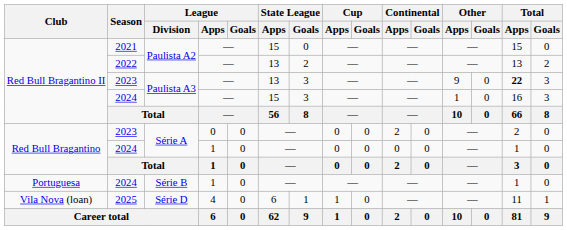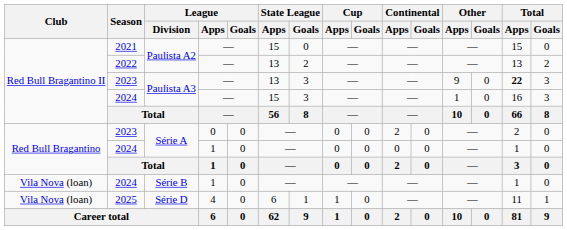 <table class="wikitable" style="text-align: center">
 <tr>
 <th rowspan="2">Club</th>
 <th rowspan="2">Season</th>
 <th colspan="3">League</th>
 <th colspan="2">State League</th>
 <th colspan="2">Cup</th>
 <th colspan="2">Continental</th>
 <th colspan="2">Other</th>
 <th colspan="2">Total</th>
 </tr>
 <tr>
 <th>Division</th>
 <th>Apps</th>
 <th>Goals</th>
 <th>Apps</th>
 <th>Goals</th>
 <th>Apps</th>
 <th>Goals</th>
 <th>Apps</th>
 <th>Goals</th>
 <th>Apps</th>
 <th>Goals</th>
 <th>Apps</th>
 <th>Goals</th>
 </tr>
 <tr>
 <td rowspan="5"><a href='#'>Red Bull Bragantino II</a></td>
 <td><a href='#'>2021</a></td>
 <td rowspan="2"><a href='#'>Paulista A2</a></td>
 <td colspan="2">—</td>
 <td>15</td>
 <td>0</td>
 <td colspan="2">—</td>
 <td colspan="2">—</td>
 <td colspan="2">—</td>
 <td>15</td>
 <td>0</td>
 </tr>
 <tr>
 <td><a href='#'>2022</a></td>
 <td colspan="2">—</td>
 <td>13</td>
 <td>2</td>
 <td colspan="2">—</td>
 <td colspan="2">—</td>
 <td colspan="2">—</td>
 <td>13</td>
 <td>2</td>
 </tr>
 <tr>
 <td><a href='#'>2023</a></td>
 <td rowspan="2"><a href='#'>Paulista A3</a></td>
 <td colspan="2">—</td>
 <td>13</td>
 <td>3</td>
 <td colspan="2">—</td>
 <td colspan="2">—</td>
 <td>9</td>
 <td>0</td>
 <td><strong>22</strong></td>
 <td>3</td>
 </tr>
 <tr>
 <td><a href='#'>2024</a></td>
 <td colspan="2">—</td>
 <td>15</td>
 <td>3</td>
 <td colspan="2">—</td>
 <td colspan="2">—</td>
 <td>1</td>
 <td>0</td>
 <td>16</td>
 <td>3</td>
 </tr>
 <tr>
 <th colspan="2">Total</th>
 <th colspan="2">—</th>
 <th>56</th>
 <th>8</th>
 <th colspan="2">—</th>
 <th colspan="2">—</th>
 <th>10</th>
 <th>0</th>
 <th>66</th>
 <th>8</th>
 </tr>
 <tr>
 <td rowspan="3"><a href='#'>Red Bull Bragantino</a></td>
 <td><a href='#'>2023</a></td>
 <td rowspan="2"><a href='#'>Série A</a></td>
 <td>0</td>
 <td>0</td>
 <td colspan="2">—</td>
 <td>0</td>
 <td>0</td>
 <td>2</td>
 <td>0</td>
 <td colspan="2">—</td>
 <td>2</td>
 <td>0</td>
 </tr>
 <tr>
 <td><a href='#'>2024</a></td>
 <td>1</td>
 <td>0</td>
 <td colspan="2">—</td>
 <td>0</td>
 <td>0</td>
 <td>0</td>
 <td>0</td>
 <td colspan="2">—</td>
 <td>1</td>
 <td>0</td>
 </tr>
 <tr>
 <th colspan="2">Total</th>
 <th>1</th>
 <th>0</th>
 <th colspan="2">—</th>
 <th>0</th>
 <th>0</th>
 <th>2</th>
 <th>0</th>
 <th colspan="2">—</th>
 <th>3</th>
 <th>0</th>
 </tr>
 <tr>
-<td><a href='#'>Portuguesa</a></td>
+<td><a href='#'>Vila Nova</a> (loan)</td>
 <td><a href='#'>2024</a></td>
 <td><a href='#'>Série B</a></td>
 <td>1</td>
 <td>0</td>
 <td colspan="2">—</td>
 <td colspan="2">—</td>
 <td colspan="2">—</td>
 <td colspan="2">—</td>
 <td>1</td>
 <td>0</td>
 </tr>
 <tr>
 <td><a href='#'>Vila Nova</a> (loan)</td>
 <td><a href='#'>2025</a></td>
 <td><a href='#'>Série D</a></td>
 <td>4</td>
 <td>0</td>
 <td>6</td>
 <td>1</td>
 <td>1</td>
 <td>0</td>
 <td colspan="2">—</td>
 <td colspan="2">—</td>
 <td>11</td>
 <td>1</td>
 </tr>
 <tr>
 <th colspan="3"><strong>Career total</strong></th>
 <th>6</th>
 <th>0</th>
 <th>62</th>
 <th>9</th>
 <th>1</th>
 <th>0</th>
 <th>2</th>
 <th>0</th>
 <th>10</th>
 <th>0</th>
 <th>81</th>
 <th>9</th>
 </tr>
 </table>
